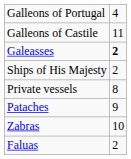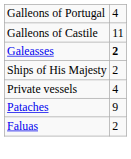 <table class="wikitable">
 <tr>
 <td>Galleons of Portugal</td>
 <td>4</td>
 </tr>
 <tr>
 <td>Galleons of Castile</td>
 <td>11</td>
 </tr>
 <tr>
 <td><a href='#'>Galeasses</a></td>
 <td><strong>2</strong></td>
 </tr>
 <tr>
 <td>Ships of His Majesty</td>
 <td>2</td>
 </tr>
 <tr>
 <td>Private vessels</td>
-<td>8</td>
+<td>4</td>
 </tr>
 <tr>
 <td><a href='#'>Pataches</a></td>
 <td>9</td>
 </tr>
 <tr>
-<td><a href='#'>Zabras</a></td>
-<td>10</td>
-</tr>
-<tr>
 <td><a href='#'>Faluas</a></td>
 <td>2</td>
 </tr>
 </table>
